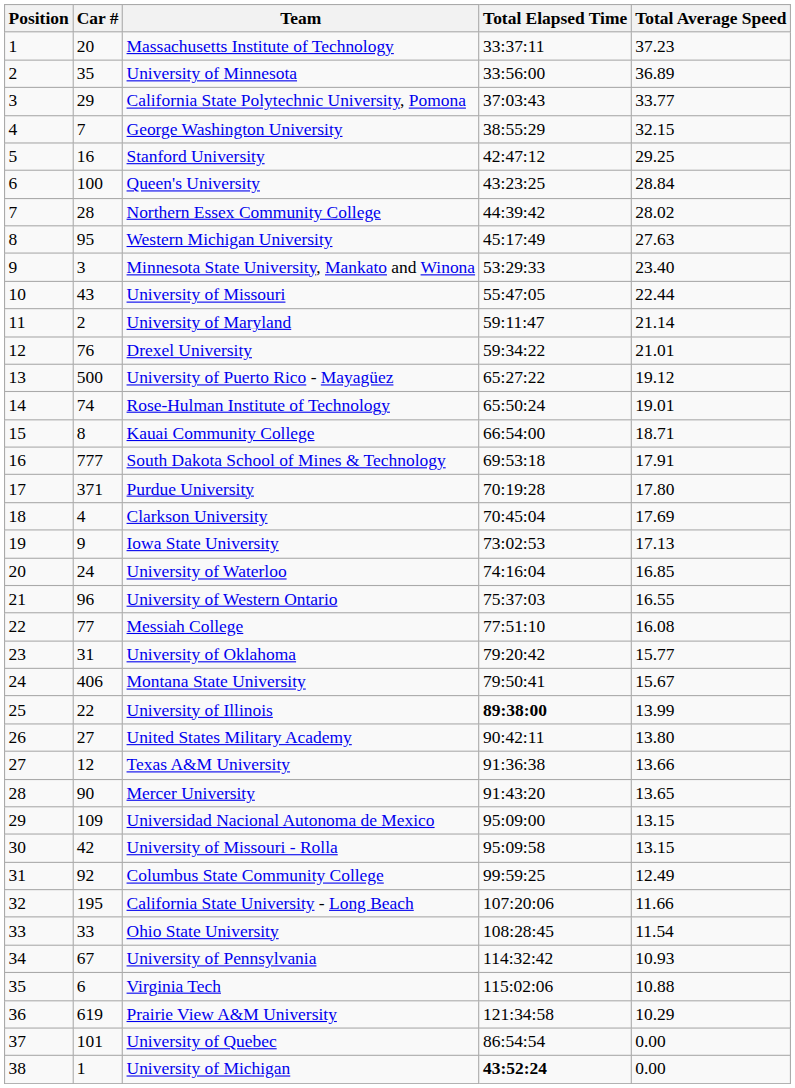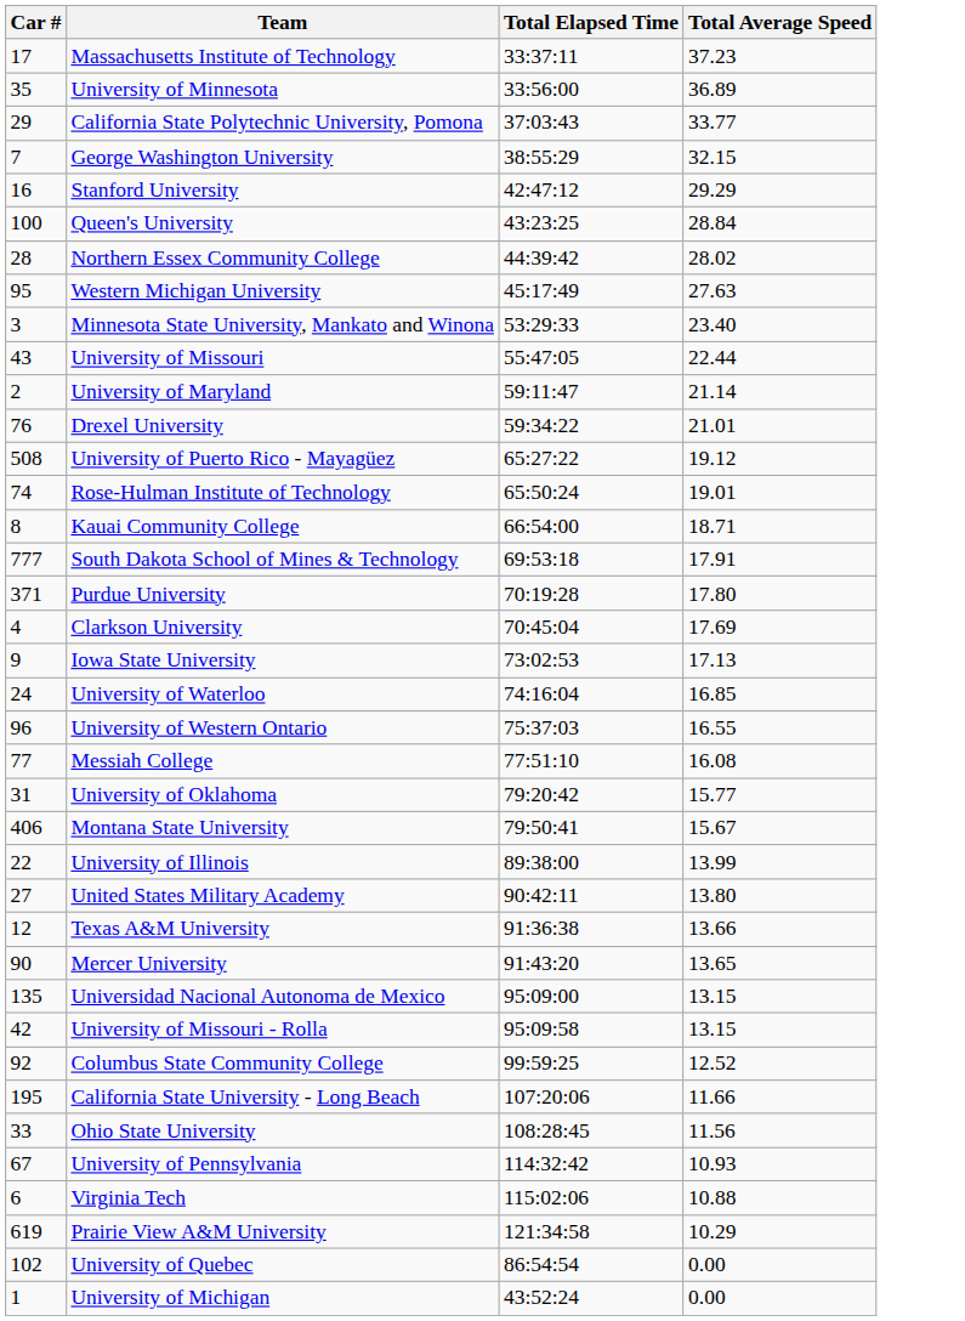 <table class="wikitable">
 <tr>
-<th>Position</th>
 <th>Car #</th>
 <th>Team</th>
 <th>Total Elapsed Time</th>
 <th>Total Average Speed</th>
 </tr>
 <tr>
-<td>1</td>
-<td>20</td>
+<td>17</td>
 <td><a href='#'>Massachusetts Institute of Technology</a></td>
 <td>33:37:11</td>
 <td>37.23</td>
 </tr>
 <tr>
-<td>2</td>
 <td>35</td>
 <td><a href='#'>University of Minnesota</a></td>
 <td>33:56:00</td>
 <td>36.89</td>
 </tr>
 <tr>
-<td>3</td>
 <td>29</td>
 <td><a href='#'>California State Polytechnic University</a>, <a href='#'>Pomona</a></td>
 <td>37:03:43</td>
 <td>33.77</td>
 </tr>
 <tr>
-<td>4</td>
 <td>7</td>
 <td><a href='#'>George Washington University</a></td>
 <td>38:55:29</td>
 <td>32.15</td>
 </tr>
 <tr>
-<td>5</td>
 <td>16</td>
 <td><a href='#'>Stanford University</a></td>
 <td>42:47:12</td>
-<td>29.25</td>
+<td>29.29</td>
 </tr>
 <tr>
-<td>6</td>
 <td>100</td>
 <td><a href='#'>Queen's University</a></td>
 <td>43:23:25</td>
 <td>28.84</td>
 </tr>
 <tr>
-<td>7</td>
 <td>28</td>
 <td><a href='#'>Northern Essex Community College</a></td>
 <td>44:39:42</td>
 <td>28.02</td>
 </tr>
 <tr>
-<td>8</td>
 <td>95</td>
 <td><a href='#'>Western Michigan University</a></td>
 <td>45:17:49</td>
 <td>27.63</td>
 </tr>
 <tr>
-<td>9</td>
 <td>3</td>
 <td><a href='#'>Minnesota State University</a>, <a href='#'>Mankato</a> and <a href='#'>Winona</a></td>
 <td>53:29:33</td>
 <td>23.40</td>
 </tr>
 <tr>
-<td>10</td>
 <td>43</td>
 <td><a href='#'>University of Missouri</a></td>
 <td>55:47:05</td>
 <td>22.44</td>
 </tr>
 <tr>
-<td>11</td>
 <td>2</td>
 <td><a href='#'>University of Maryland</a></td>
 <td>59:11:47</td>
 <td>21.14</td>
 </tr>
 <tr>
-<td>12</td>
 <td>76</td>
 <td><a href='#'>Drexel University</a></td>
 <td>59:34:22</td>
 <td>21.01</td>
 </tr>
 <tr>
-<td>13</td>
-<td>500</td>
+<td>508</td>
 <td><a href='#'>University of Puerto Rico</a> - <a href='#'>Mayagüez</a></td>
 <td>65:27:22</td>
 <td>19.12</td>
 </tr>
 <tr>
-<td>14</td>
 <td>74</td>
 <td><a href='#'>Rose-Hulman Institute of Technology</a></td>
 <td>65:50:24</td>
 <td>19.01</td>
 </tr>
 <tr>
-<td>15</td>
 <td>8</td>
 <td><a href='#'>Kauai Community College</a></td>
 <td>66:54:00</td>
 <td>18.71</td>
 </tr>
 <tr>
-<td>16</td>
 <td>777</td>
 <td><a href='#'>South Dakota School of Mines & Technology</a></td>
 <td>69:53:18</td>
 <td>17.91</td>
 </tr>
 <tr>
-<td>17</td>
 <td>371</td>
 <td><a href='#'>Purdue University</a></td>
 <td>70:19:28</td>
 <td>17.80</td>
 </tr>
 <tr>
-<td>18</td>
 <td>4</td>
 <td><a href='#'>Clarkson University</a></td>
 <td>70:45:04</td>
 <td>17.69</td>
 </tr>
 <tr>
-<td>19</td>
 <td>9</td>
 <td><a href='#'>Iowa State University</a></td>
 <td>73:02:53</td>
 <td>17.13</td>
 </tr>
 <tr>
-<td>20</td>
 <td>24</td>
 <td><a href='#'>University of Waterloo</a></td>
 <td>74:16:04</td>
 <td>16.85</td>
 </tr>
 <tr>
-<td>21</td>
 <td>96</td>
 <td><a href='#'>University of Western Ontario</a></td>
 <td>75:37:03</td>
 <td>16.55</td>
 </tr>
 <tr>
-<td>22</td>
 <td>77</td>
 <td><a href='#'>Messiah College</a></td>
 <td>77:51:10</td>
 <td>16.08</td>
 </tr>
 <tr>
-<td>23</td>
 <td>31</td>
 <td><a href='#'>University of Oklahoma</a></td>
 <td>79:20:42</td>
 <td>15.77</td>
 </tr>
 <tr>
-<td>24</td>
 <td>406</td>
 <td><a href='#'>Montana State University</a></td>
 <td>79:50:41</td>
 <td>15.67</td>
 </tr>
 <tr>
-<td>25</td>
 <td>22</td>
 <td><a href='#'>University of Illinois</a></td>
-<td><strong>89:38:00</strong></td>
+<td>89:38:00</td>
 <td>13.99</td>
 </tr>
 <tr>
-<td>26</td>
 <td>27</td>
 <td><a href='#'>United States Military Academy</a></td>
 <td>90:42:11</td>
 <td>13.80</td>
 </tr>
 <tr>
-<td>27</td>
 <td>12</td>
 <td><a href='#'>Texas A&M University</a></td>
 <td>91:36:38</td>
 <td>13.66</td>
 </tr>
 <tr>
-<td>28</td>
 <td>90</td>
 <td><a href='#'>Mercer University</a></td>
 <td>91:43:20</td>
 <td>13.65</td>
 </tr>
 <tr>
-<td>29</td>
-<td>109</td>
+<td>135</td>
 <td><a href='#'>Universidad Nacional Autonoma de Mexico</a></td>
 <td>95:09:00</td>
 <td>13.15</td>
 </tr>
 <tr>
-<td>30</td>
 <td>42</td>
 <td><a href='#'>University of Missouri - Rolla</a></td>
 <td>95:09:58</td>
 <td>13.15</td>
 </tr>
 <tr>
-<td>31</td>
 <td>92</td>
 <td><a href='#'>Columbus State Community College</a></td>
 <td>99:59:25</td>
-<td>12.49</td>
+<td>12.52</td>
 </tr>
 <tr>
-<td>32</td>
 <td>195</td>
 <td><a href='#'>California State University</a> - <a href='#'>Long Beach</a></td>
 <td>107:20:06</td>
 <td>11.66</td>
 </tr>
 <tr>
 <td>33</td>
-<td>33</td>
 <td><a href='#'>Ohio State University</a></td>
 <td>108:28:45</td>
-<td>11.54</td>
+<td>11.56</td>
 </tr>
 <tr>
-<td>34</td>
 <td>67</td>
 <td><a href='#'>University of Pennsylvania</a></td>
 <td>114:32:42</td>
 <td>10.93</td>
 </tr>
 <tr>
-<td>35</td>
 <td>6</td>
 <td><a href='#'>Virginia Tech</a></td>
 <td>115:02:06</td>
 <td>10.88</td>
 </tr>
 <tr>
-<td>36</td>
 <td>619</td>
 <td><a href='#'>Prairie View A&M University</a></td>
 <td>121:34:58</td>
 <td>10.29</td>
 </tr>
 <tr>
-<td>37</td>
-<td>101</td>
+<td>102</td>
 <td><a href='#'>University of Quebec</a></td>
 <td>86:54:54</td>
 <td>0.00</td>
 </tr>
 <tr>
-<td>38</td>
 <td>1</td>
 <td><a href='#'>University of Michigan</a></td>
-<td><strong>43:52:24</strong></td>
+<td>43:52:24</td>
 <td>0.00</td>
 </tr>
 </table>
